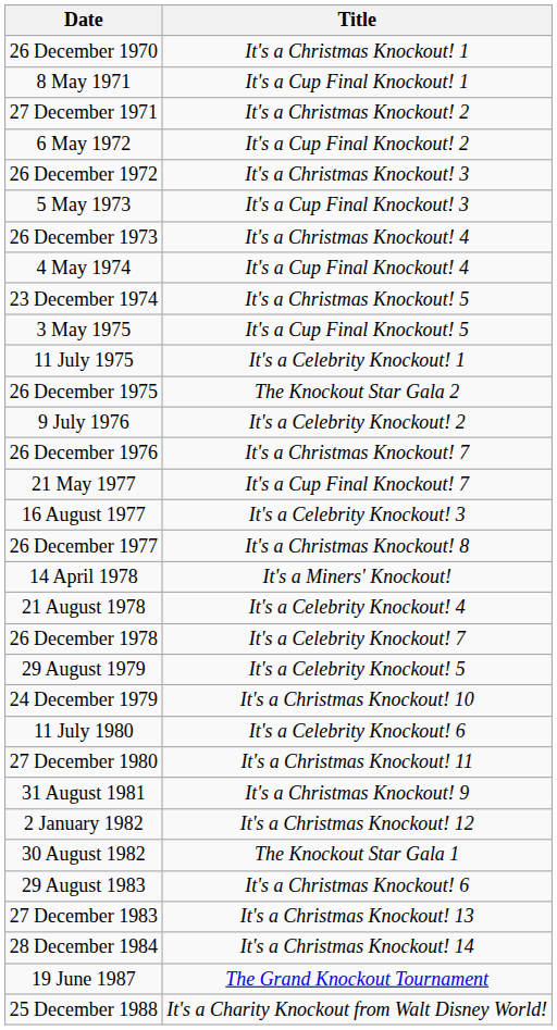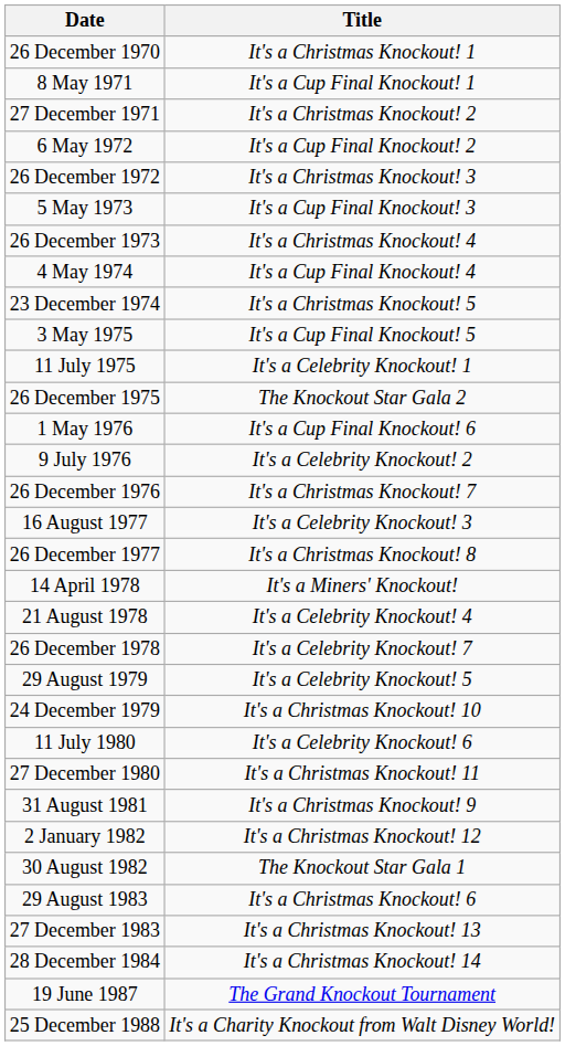 <table class="wikitable" style="text-align:center;">
 <tr>
 <th>Date</th>
 <th>Title</th>
 </tr>
 <tr>
 <td>26 December 1970</td>
 <td><em>It's a Christmas Knockout! 1</em></td>
 </tr>
 <tr>
 <td>8 May 1971</td>
 <td><em>It's a Cup Final Knockout! 1</em></td>
 </tr>
 <tr>
 <td>27 December 1971</td>
 <td><em>It's a Christmas Knockout! 2</em></td>
 </tr>
 <tr>
 <td>6 May 1972</td>
 <td><em>It's a Cup Final Knockout! 2</em></td>
 </tr>
 <tr>
 <td>26 December 1972</td>
 <td><em>It's a Christmas Knockout! 3</em></td>
 </tr>
 <tr>
 <td>5 May 1973</td>
 <td><em>It's a Cup Final Knockout! 3</em></td>
 </tr>
 <tr>
 <td>26 December 1973</td>
 <td><em>It's a Christmas Knockout! 4</em></td>
 </tr>
 <tr>
 <td>4 May 1974</td>
 <td><em>It's a Cup Final Knockout! 4</em></td>
 </tr>
 <tr>
 <td>23 December 1974</td>
 <td><em>It's a Christmas Knockout! 5</em></td>
 </tr>
 <tr>
 <td>3 May 1975</td>
 <td><em>It's a Cup Final Knockout! 5</em></td>
 </tr>
 <tr>
 <td>11 July 1975</td>
 <td><em>It's a Celebrity Knockout! 1</em></td>
 </tr>
 <tr>
 <td>26 December 1975</td>
 <td><em>The Knockout Star Gala 2</em></td>
 </tr>
 <tr>
+<td>1 May 1976</td>
+<td><em>It's a Cup Final Knockout! 6</em></td>
+</tr>
+<tr>
 <td>9 July 1976</td>
 <td><em>It's a Celebrity Knockout! 2</em></td>
 </tr>
 <tr>
 <td>26 December 1976</td>
 <td><em>It's a Christmas Knockout! 7</em></td>
-</tr>
-<tr>
-<td>21 May 1977</td>
-<td><em>It's a Cup Final Knockout! 7</em></td>
 </tr>
 <tr>
 <td>16 August 1977</td>
 <td><em>It's a Celebrity Knockout! 3</em></td>
 </tr>
 <tr>
 <td>26 December 1977</td>
 <td><em>It's a Christmas Knockout! 8</em></td>
 </tr>
 <tr>
 <td>14 April 1978</td>
 <td><em>It's a Miners' Knockout!</em></td>
 </tr>
 <tr>
 <td>21 August 1978</td>
 <td><em>It's a Celebrity Knockout! 4</em></td>
 </tr>
 <tr>
 <td>26 December 1978</td>
 <td><em>It's a Celebrity Knockout! 7</em></td>
 </tr>
 <tr>
 <td>29 August 1979</td>
 <td><em>It's a Celebrity Knockout! 5</em></td>
 </tr>
 <tr>
 <td>24 December 1979</td>
 <td><em>It's a Christmas Knockout! 10</em></td>
 </tr>
 <tr>
 <td>11 July 1980</td>
 <td><em>It's a Celebrity Knockout! 6</em></td>
 </tr>
 <tr>
 <td>27 December 1980</td>
 <td><em>It's a Christmas Knockout! 11</em></td>
 </tr>
 <tr>
 <td>31 August 1981</td>
 <td><em>It's a Christmas Knockout! 9</em></td>
 </tr>
 <tr>
 <td>2 January 1982</td>
 <td><em>It's a Christmas Knockout! 12</em></td>
 </tr>
 <tr>
 <td>30 August 1982</td>
 <td><em>The Knockout Star Gala 1</em></td>
 </tr>
 <tr>
 <td>29 August 1983</td>
 <td><em>It's a Christmas Knockout! 6</em></td>
 </tr>
 <tr>
 <td>27 December 1983</td>
 <td><em>It's a Christmas Knockout! 13</em></td>
 </tr>
 <tr>
 <td>28 December 1984</td>
 <td><em>It's a Christmas Knockout! 14</em></td>
 </tr>
 <tr>
 <td>19 June 1987</td>
 <td><em><a href='#'>The Grand Knockout Tournament</a></em></td>
 </tr>
 <tr>
 <td>25 December 1988</td>
 <td><em>It's a Charity Knockout from Walt Disney World!</em></td>
 </tr>
 </table>
